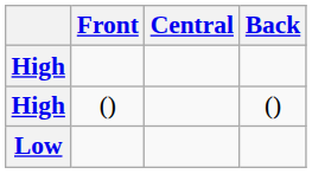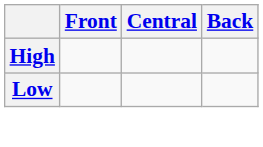 <table class="wikitable" style="text-align: center;">
 <tr>
 <th></th>
 <th><a href='#'>Front</a></th>
 <th><a href='#'>Central</a></th>
 <th><a href='#'>Back</a></th>
 </tr>
 <tr>
 <th><a href='#'>High</a></th>
 <td></td>
 <td></td>
 <td></td>
 </tr>
 <tr>
-<th><a href='#'>High</a></th>
-<td>()</td>
-<td></td>
-<td>()</td>
-</tr>
-<tr>
 <th><a href='#'>Low</a></th>
 <td></td>
 <td></td>
 <td></td>
 </tr>
 </table>
